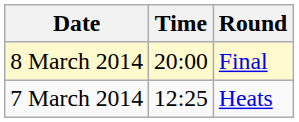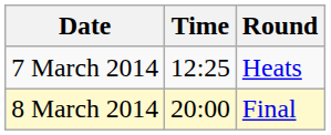 <table class="wikitable">
 <tr>
 <th>Date</th>
 <th>Time</th>
 <th>Round</th>
 </tr>
+<tr>
+<td>7 March 2014</td>
+<td>12:25</td>
+<td><a href='#'>Heats</a></td>
+</tr>
 <tr style=background:lemonchiffon>
 <td>8 March 2014</td>
 <td>20:00</td>
 <td><a href='#'>Final</a></td>
 </tr>
-<tr>
-<td>7 March 2014</td>
-<td>12:25</td>
-<td><a href='#'>Heats</a></td>
-</tr>
 </table>
